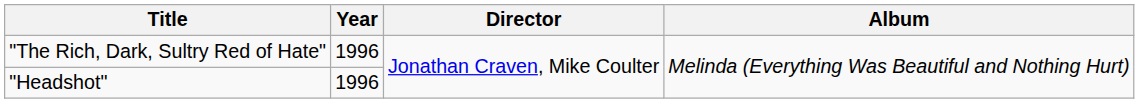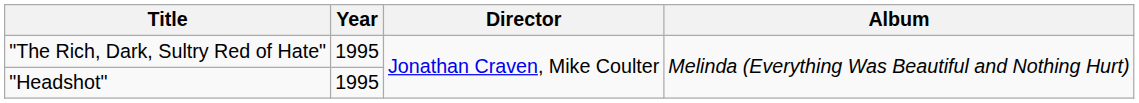 <table class="wikitable">
 <tr>
 <th>Title</th>
 <th>Year</th>
 <th>Director</th>
 <th>Album</th>
 </tr>
 <tr>
 <td>"The Rich, Dark, Sultry Red of Hate"</td>
-<td>1996</td>
+<td>1995</td>
 <td rowspan="2"><a href='#'>Jonathan Craven</a>, Mike Coulter</td>
 <td rowspan="2"><em>Melinda (Everything Was Beautiful and Nothing Hurt)</em></td>
 </tr>
 <tr>
 <td>"Headshot"</td>
-<td>1996</td>
+<td>1995</td>
 </tr>
 </table>
